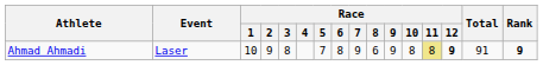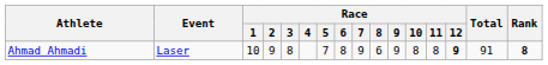 <table class="wikitable" width="65%" style="text-align:center; font-size:90%">
 <tr>
 <th rowspan="2" width="25%">Athlete</th>
 <th rowspan="2" width="15%">Event</th>
 <th colspan="12">Race</th>
 <th rowspan="2" width="5%">Total</th>
 <th rowspan="2" width="5%">Rank</th>
 </tr>
 <tr>
 <th width="3%">1</th>
 <th width="3%">2</th>
 <th width="3%">3</th>
 <th width="3%">4</th>
 <th width="3%">5</th>
 <th width="3%">6</th>
 <th width="3%">7</th>
 <th width="3%">8</th>
 <th width="3%">9</th>
 <th width="3%">10</th>
 <th width="3%">11</th>
 <th width="3%">12</th>
 </tr>
 <tr align=center>
 <td align=left><a href='#'>Ahmad Ahmadi</a></td>
 <td align=left><a href='#'>Laser</a></td>
 <td>10</td>
 <td>9</td>
 <td>8</td>
 <td><s></s></td>
 <td>7</td>
 <td>8</td>
 <td>9</td>
 <td>6</td>
 <td>9</td>
 <td>8</td>
-<td style="background: khaki;">8</td>
+<td>8</td>
 <td><strong>9</strong></td>
 <td>91</td>
-<td><strong>9</strong></td>
+<td><strong>8</strong></td>
 </tr>
 </table>
